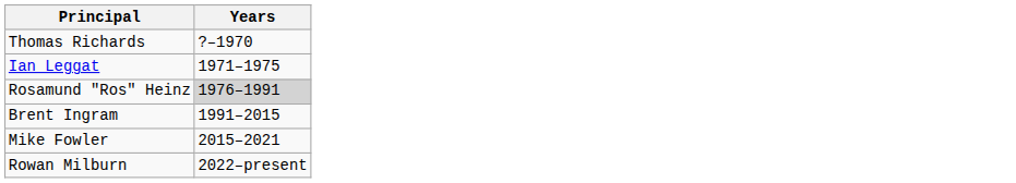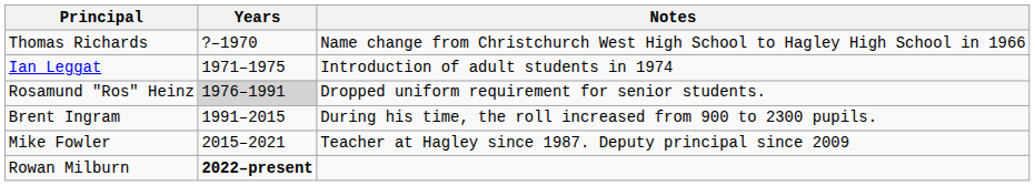 <table class="wikitable">
 <tr>
 <th>Principal</th>
 <th>Years</th>
+<th>Notes</th>
 </tr>
 <tr>
 <td>Thomas Richards</td>
 <td>?–1970</td>
+<td>Name change from Christchurch West High School to Hagley High School in 1966 </td>
 </tr>
 <tr>
 <td><a href='#'>Ian Leggat</a></td>
 <td>1971–1975 </td>
+<td>Introduction of adult students in 1974 </td>
 </tr>
 <tr>
 <td>Rosamund "Ros" Heinz</td>
 <td style="background: lightgrey;">1976–1991 </td>
+<td>Dropped uniform requirement for senior students.</td>
 </tr>
 <tr>
 <td>Brent Ingram</td>
 <td>1991–2015</td>
+<td>During his time, the roll increased from 900 to 2300 pupils.</td>
 </tr>
 <tr>
 <td>Mike Fowler</td>
 <td>2015–2021</td>
+<td>Teacher at Hagley since 1987. Deputy principal since 2009</td>
 </tr>
 <tr>
 <td>Rowan Milburn</td>
-<td>2022–present</td>
+<td><strong>2022–present</strong></td>
+<td></td>
 </tr>
 </table>
